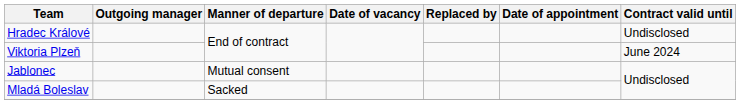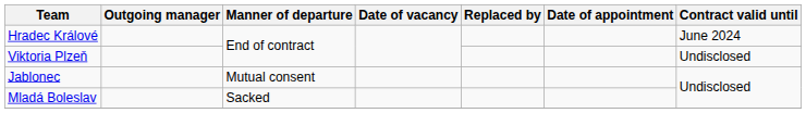 <table class="wikitable sortable">
 <tr>
 <th>Team</th>
 <th>Outgoing manager</th>
 <th>Manner of departure</th>
 <th>Date of vacancy</th>
 <th>Replaced by</th>
 <th>Date of appointment</th>
 <th>Contract valid until</th>
 </tr>
 <tr>
 <td><a href='#'>Hradec Králové</a></td>
 <td> </td>
 <td rowspan="2">End of contract</td>
 <td rowspan="2"></td>
 <td> </td>
 <td></td>
-<td>Undisclosed</td>
+<td>June 2024</td>
 </tr>
 <tr>
 <td><a href='#'>Viktoria Plzeň</a></td>
 <td> </td>
 <td> </td>
 <td></td>
-<td>June 2024</td>
+<td>Undisclosed</td>
 </tr>
 <tr>
 <td><a href='#'>Jablonec</a></td>
 <td> </td>
 <td>Mutual consent</td>
 <td></td>
 <td> </td>
 <td></td>
 <td rowspan="2">Undisclosed</td>
 </tr>
 <tr>
 <td><a href='#'>Mladá Boleslav</a></td>
 <td> </td>
 <td>Sacked</td>
 <td></td>
 <td> </td>
 <td></td>
 </tr>
 <tr>
 </tr>
 </table>
